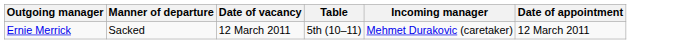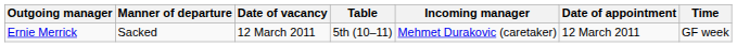 <table class="wikitable">
 <tr>
 <th>Outgoing manager</th>
 <th>Manner of departure</th>
 <th>Date of vacancy</th>
 <th>Table</th>
 <th>Incoming manager</th>
 <th>Date of appointment</th>
+<th>Time</th>
 </tr>
 <tr>
 <td> <a href='#'>Ernie Merrick</a></td>
 <td>Sacked</td>
 <td>12 March 2011</td>
 <td>5th (10–11)</td>
 <td><a href='#'>Mehmet Durakovic</a> (caretaker)</td>
 <td>12 March 2011</td>
+<td>GF week</td>
 </tr>
 </table>
